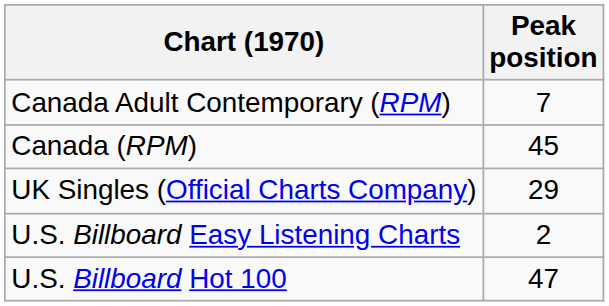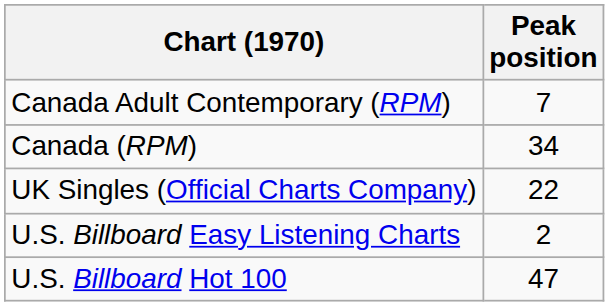 <table class="wikitable sortable">
 <tr>
 <th align="left">Chart (1970)</th>
 <th align="center">Peak<br>position</th>
 </tr>
 <tr>
 <td>Canada Adult Contemporary (<em><a href='#'>RPM</a></em>)</td>
 <td align="center">7</td>
 </tr>
 <tr>
 <td>Canada (<em>RPM</em>)</td>
-<td align="center">45</td>
+<td align="center">34</td>
 </tr>
 <tr>
 <td>UK Singles (<a href='#'>Official Charts Company</a>)</td>
-<td align="center">29</td>
+<td align="center">22</td>
 </tr>
 <tr>
 <td>U.S. <em>Billboard</em> <a href='#'>Easy Listening Charts</a></td>
 <td align= "center">2</td>
 </tr>
 <tr>
 <td>U.S. <em><a href='#'>Billboard</a></em> <a href='#'>Hot 100</a></td>
 <td align= "center">47</td>
 </tr>
 </table>
